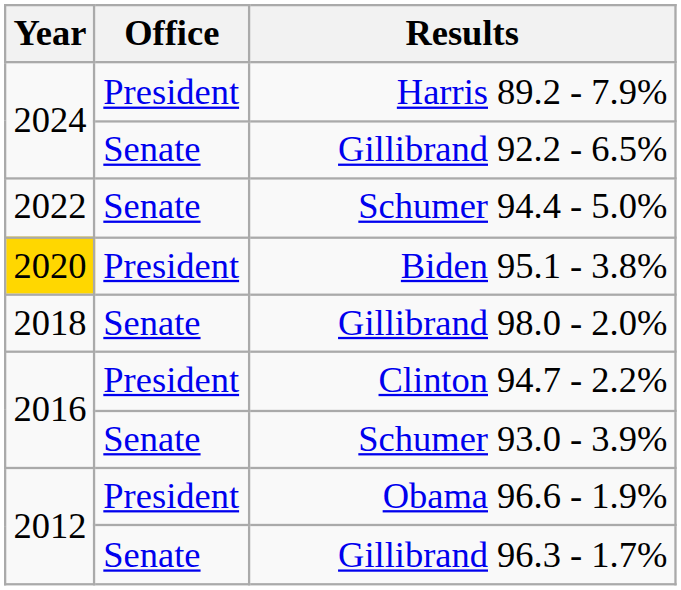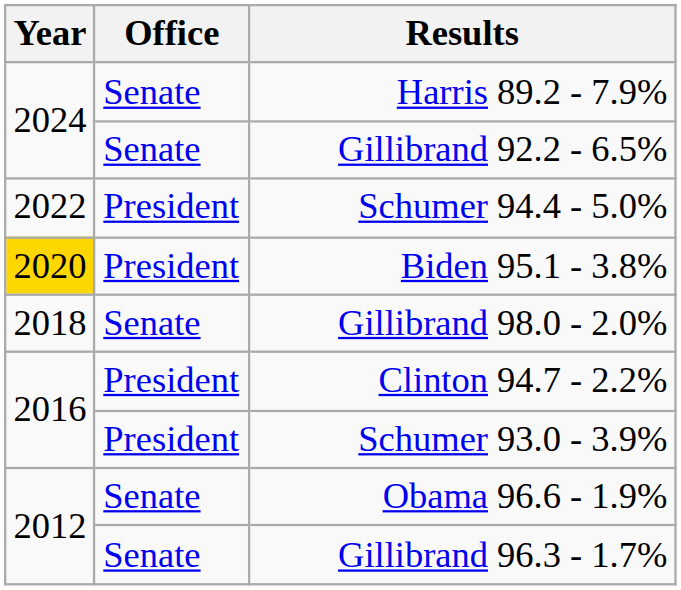 <table class=wikitable>
 <tr>
 <th width="30">Year</th>
 <th width="60">Office</th>
 <th width="180">Results</th>
 </tr>
 <tr>
 <td rowspan="2">2024</td>
-<td><a href='#'>President</a></td>
+<td><a href='#'>Senate</a></td>
 <td align="right" ><a href='#'>Harris</a> 89.2 - 7.9%</td>
 </tr>
 <tr>
 <td><a href='#'>Senate</a></td>
 <td align="right" ><a href='#'>Gillibrand</a> 92.2 - 6.5%</td>
 </tr>
 <tr>
 <td>2022</td>
-<td><a href='#'>Senate</a></td>
+<td><a href='#'>President</a></td>
 <td align="right" ><a href='#'>Schumer</a> 94.4 - 5.0%</td>
 </tr>
 <tr>
 <td style="background: gold;">2020</td>
 <td><a href='#'>President</a></td>
 <td align="right" ><a href='#'>Biden</a> 95.1 - 3.8%</td>
 </tr>
 <tr>
 <td>2018</td>
 <td><a href='#'>Senate</a></td>
 <td align="right" ><a href='#'>Gillibrand</a> 98.0 - 2.0%</td>
 </tr>
 <tr>
 <td rowspan="2">2016</td>
 <td><a href='#'>President</a></td>
 <td align="right" ><a href='#'>Clinton</a> 94.7 - 2.2%</td>
 </tr>
 <tr>
-<td><a href='#'>Senate</a></td>
+<td><a href='#'>President</a></td>
 <td align="right" ><a href='#'>Schumer</a> 93.0 - 3.9% </td>
 </tr>
 <tr>
 <td rowspan="2">2012</td>
-<td><a href='#'>President</a></td>
+<td><a href='#'>Senate</a></td>
 <td align="right" ><a href='#'>Obama</a> 96.6 - 1.9%</td>
 </tr>
 <tr>
 <td><a href='#'>Senate</a></td>
 <td align="right" ><a href='#'>Gillibrand</a> 96.3 - 1.7%</td>
 </tr>
 </table>
